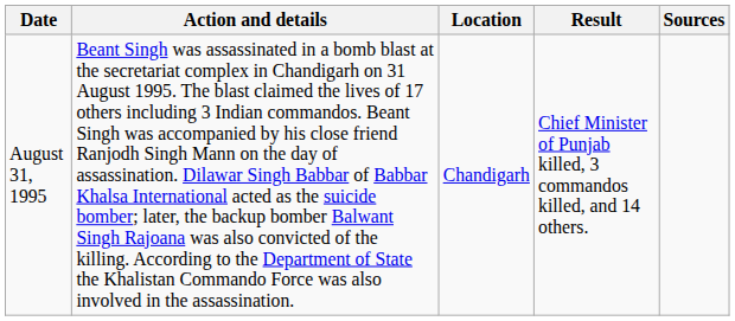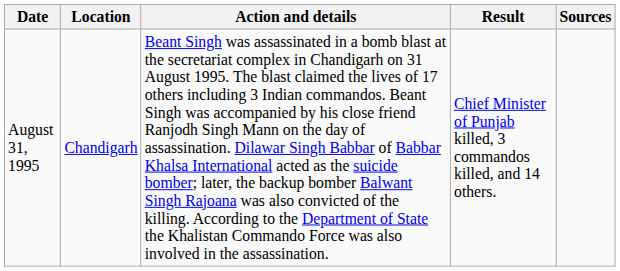 <table class="wikitable" style="width:100%;">
 <tr>
 <th>Date</th>
+<th>Location</th>
 <th>Action and details</th>
-<th>Location</th>
 <th>Result</th>
 <th>Sources</th>
 </tr>
 <tr>
 <td>August 31, 1995</td>
+<td><a href='#'>Chandigarh</a></td>
 <td><a href='#'>Beant Singh</a> was assassinated in a bomb blast at the secretariat complex in Chandigarh on 31 August 1995. The blast claimed the lives of 17 others including 3 Indian commandos. Beant Singh was accompanied by his close friend Ranjodh Singh Mann on the day of assassination. <a href='#'>Dilawar Singh Babbar</a> of <a href='#'>Babbar Khalsa International</a> acted as the <a href='#'>suicide bomber</a>; later, the backup bomber <a href='#'>Balwant Singh Rajoana</a> was also convicted of the killing. According to the <a href='#'>Department of State</a> the Khalistan Commando Force was also involved in the assassination.</td>
-<td><a href='#'>Chandigarh</a></td>
 <td><a href='#'>Chief Minister of Punjab</a> killed, 3 commandos killed, and 14 others.</td>
 <td></td>
 </tr>
 </table>
